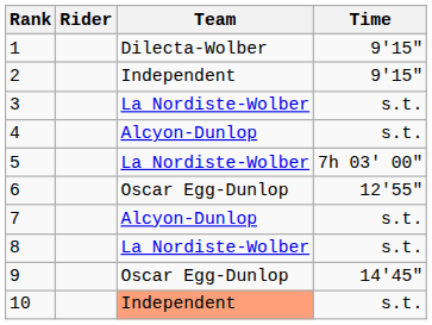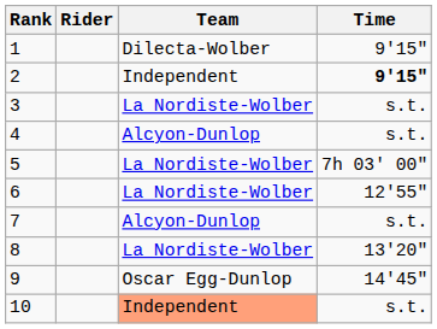 <table class="wikitable">
 <tr>
 <th scope="col">Rank</th>
 <th scope="col">Rider</th>
 <th scope="col">Team</th>
 <th scope="col">Time</th>
 </tr>
 <tr>
 <td>1</td>
 <td></td>
 <td>Dilecta-Wolber</td>
 <td align=right>9'15"</td>
 </tr>
 <tr>
 <td>2</td>
 <td></td>
 <td>Independent</td>
-<td align=right>9'15"</td>
+<td align=right><strong>9'15"</strong></td>
 </tr>
 <tr>
 <td>3</td>
 <td></td>
 <td><a href='#'>La Nordiste-Wolber</a></td>
 <td align=right>s.t.</td>
 </tr>
 <tr>
 <td>4</td>
 <td></td>
 <td><a href='#'>Alcyon-Dunlop</a></td>
 <td align=right>s.t.</td>
 </tr>
 <tr>
 <td>5</td>
 <td></td>
 <td><a href='#'>La Nordiste-Wolber</a></td>
 <td>7h 03' 00"</td>
 </tr>
 <tr>
 <td>6</td>
 <td></td>
-<td>Oscar Egg-Dunlop</td>
+<td><a href='#'>La Nordiste-Wolber</a></td>
 <td align=right>12'55"</td>
 </tr>
 <tr>
 <td>7</td>
 <td></td>
 <td><a href='#'>Alcyon-Dunlop</a></td>
 <td align=right>s.t.</td>
 </tr>
 <tr>
 <td>8</td>
 <td></td>
 <td><a href='#'>La Nordiste-Wolber</a></td>
-<td align=right>s.t.</td>
+<td align=right>13'20"</td>
 </tr>
 <tr>
 <td>9</td>
 <td></td>
 <td>Oscar Egg-Dunlop</td>
 <td align=right>14'45"</td>
 </tr>
 <tr>
 <td>10</td>
 <td></td>
 <td style="background: lightsalmon;">Independent</td>
 <td align=right>s.t.</td>
 </tr>
 </table>
